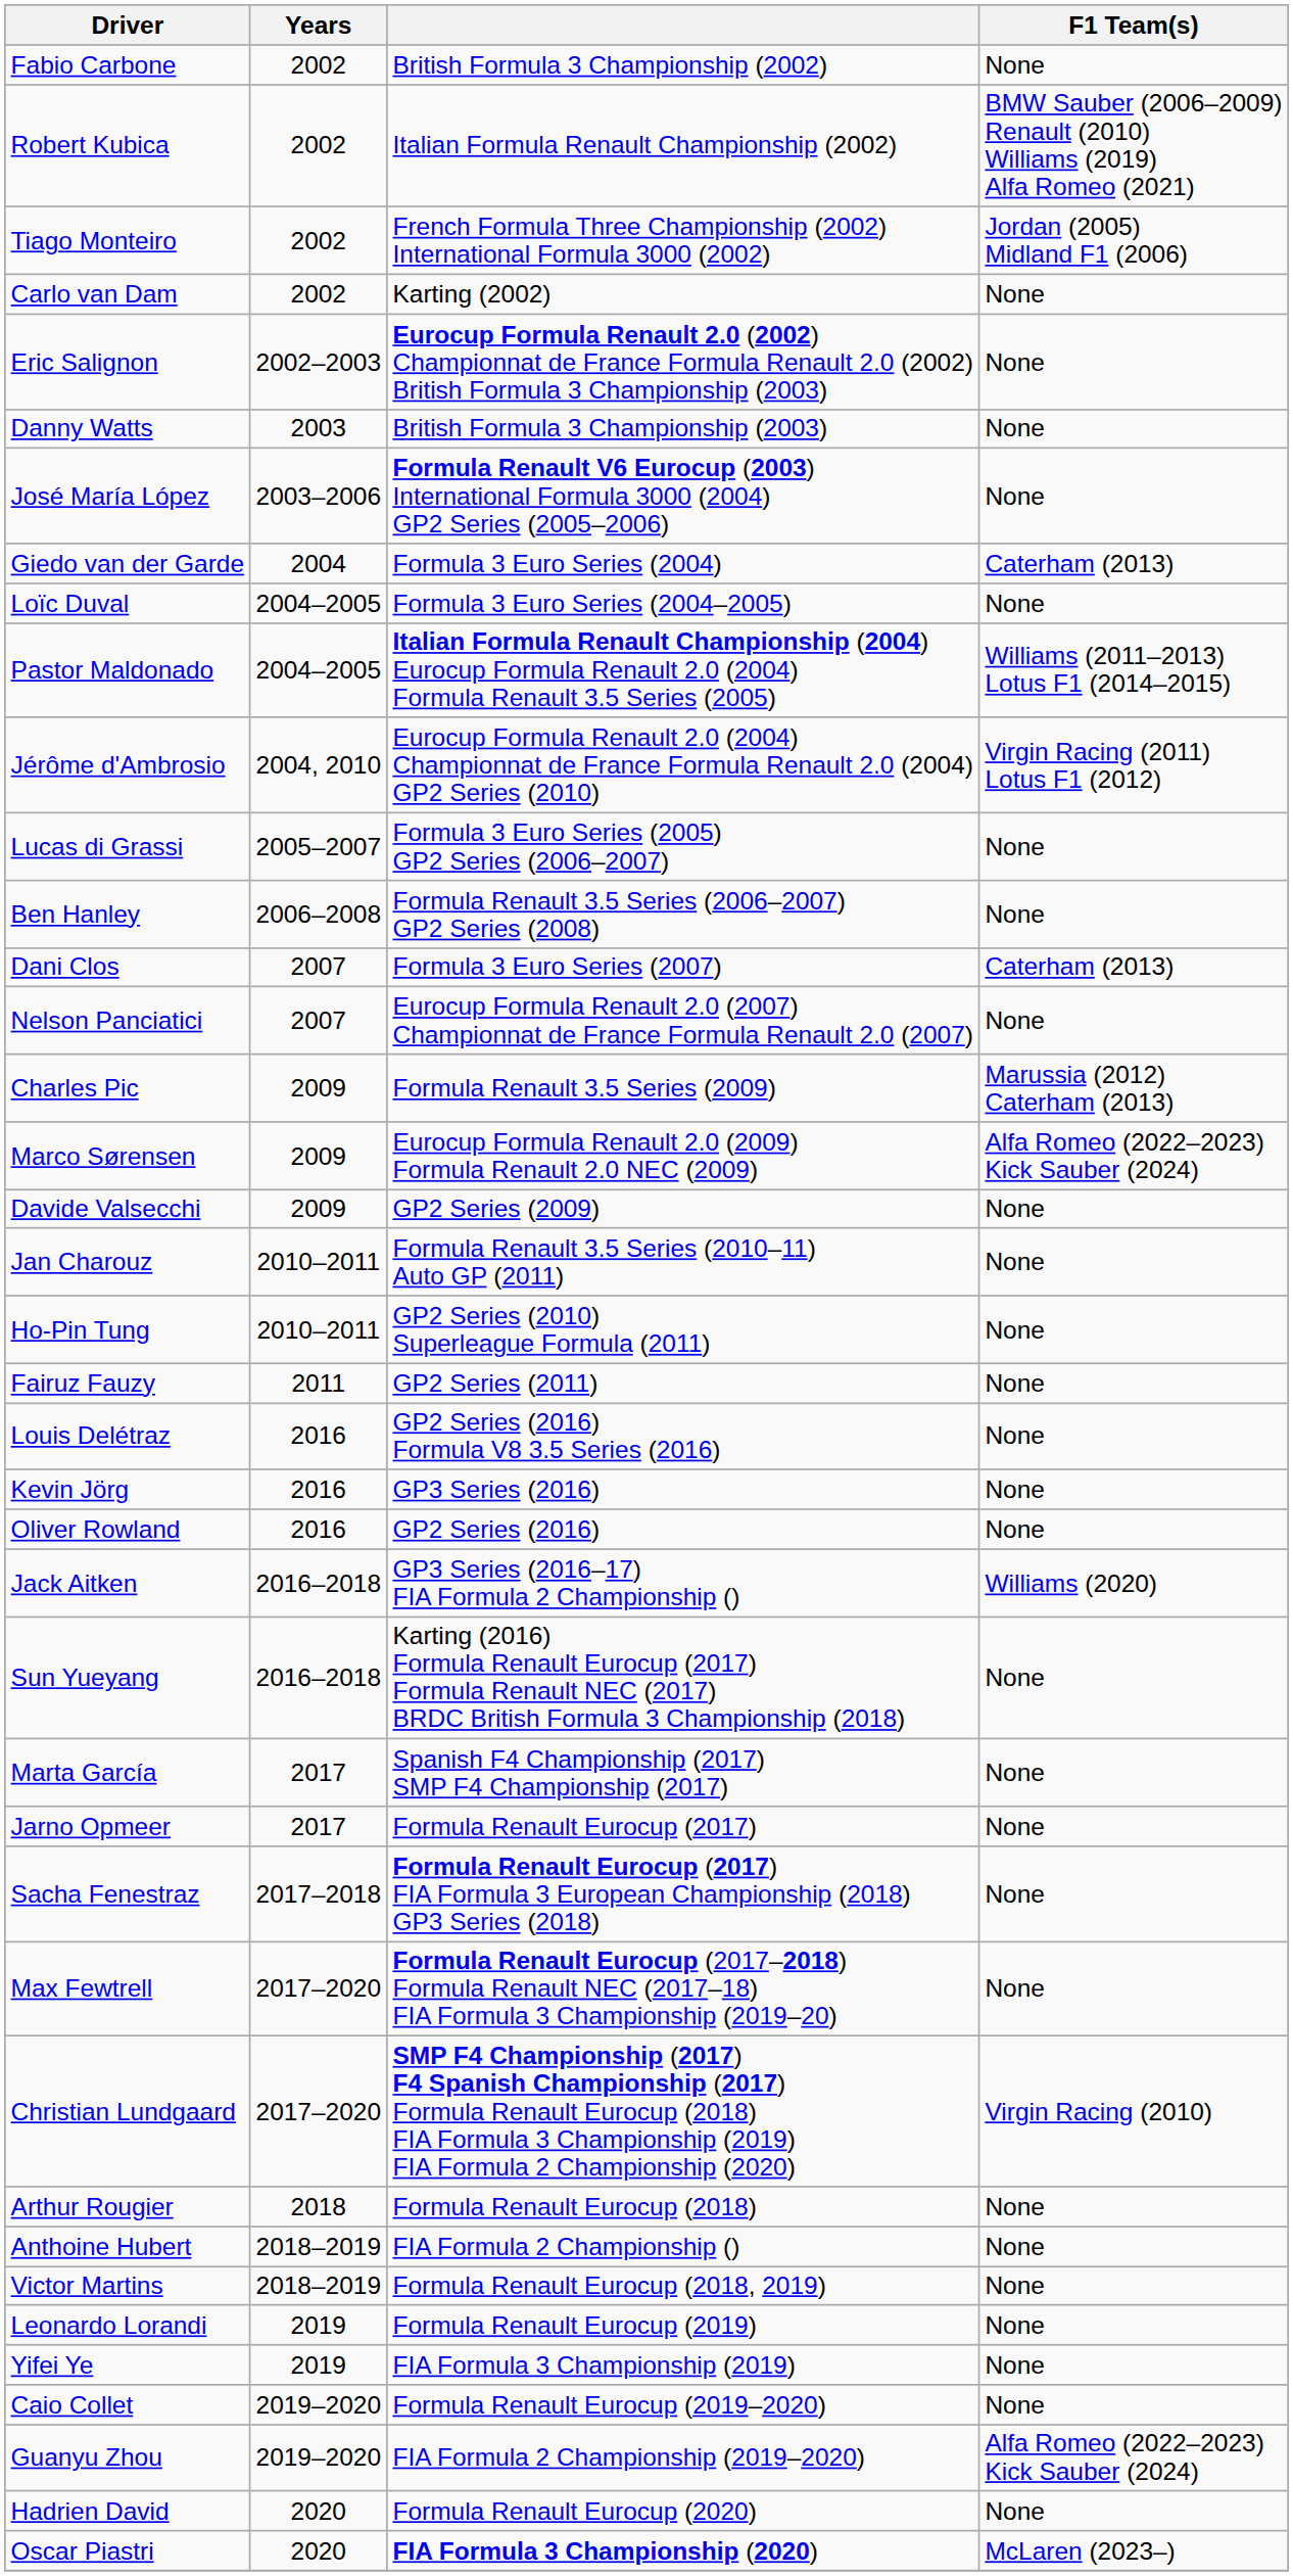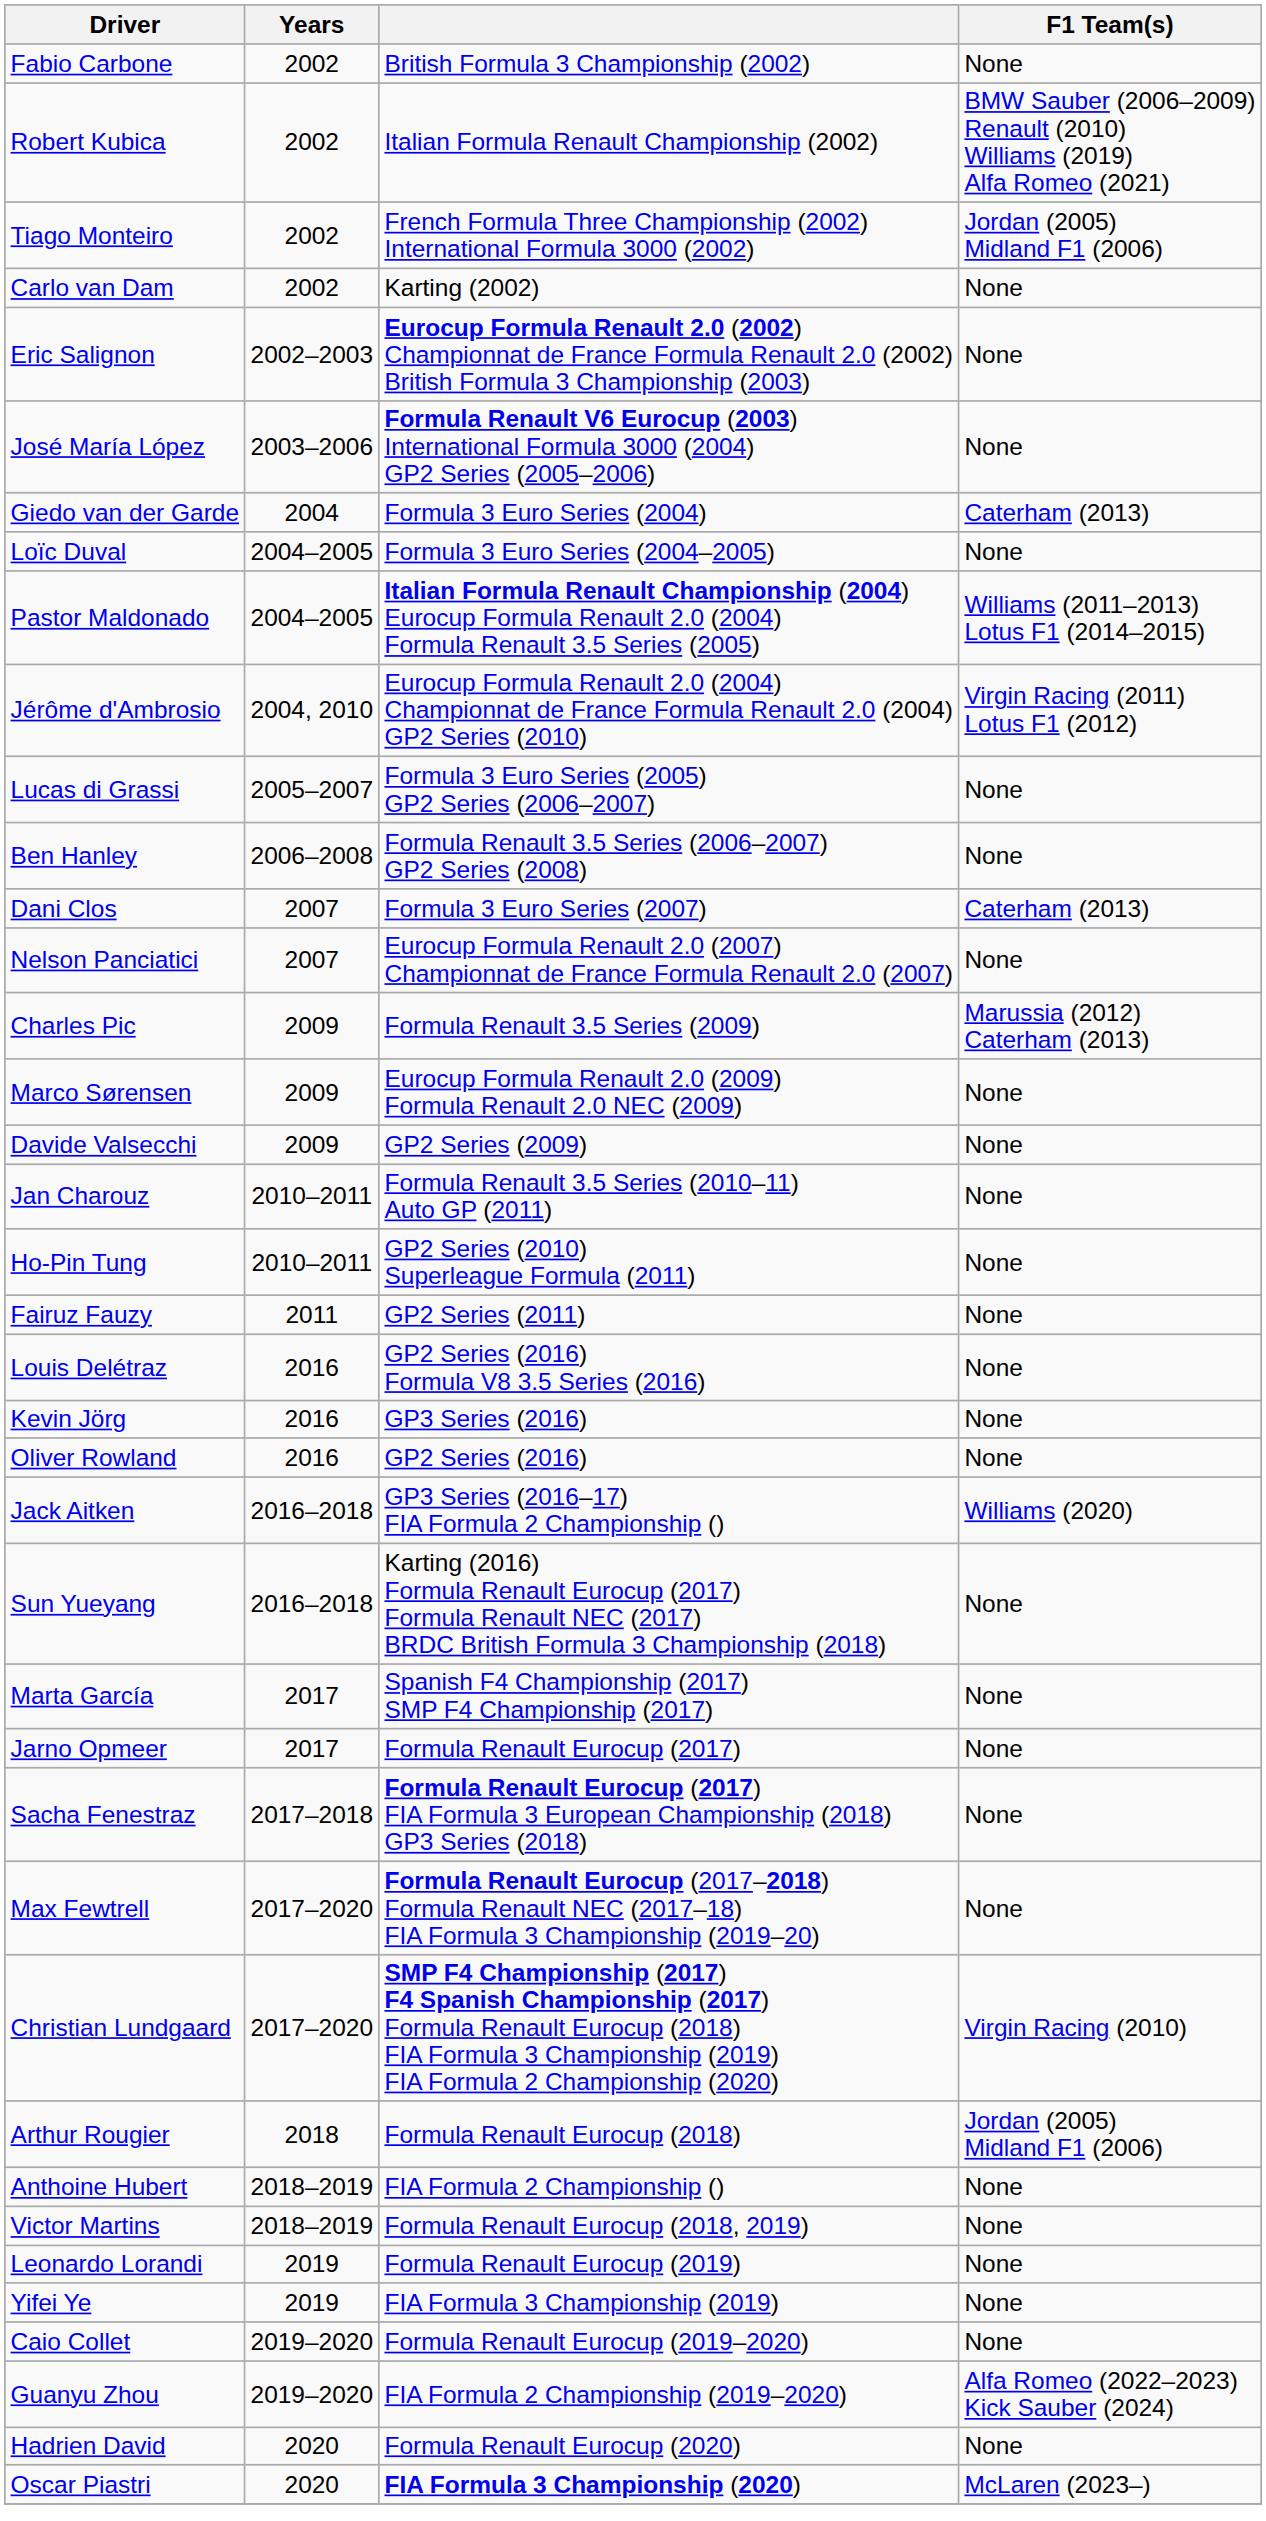 <table class="wikitable sortable" border="1" style="font-size: 90%;">
 <tr>
 <th>Driver</th>
 <th>Years</th>
 <th class="unsortable"></th>
 <th>F1 Team(s)</th>
 </tr>
 <tr>
 <td> <a href='#'>Fabio Carbone</a></td>
 <td align="center">2002</td>
 <td><a href='#'>British Formula 3 Championship</a> (<a href='#'>2002</a>)</td>
 <td>None</td>
 </tr>
 <tr>
 <td> <a href='#'>Robert Kubica</a></td>
 <td align="center">2002</td>
 <td><a href='#'>Italian Formula Renault Championship</a> (2002)</td>
 <td><a href='#'>BMW Sauber</a> (2006–2009)<br><a href='#'>Renault</a> (2010)<br><a href='#'>Williams</a> (2019)<br><a href='#'>Alfa Romeo</a> (2021)</td>
 </tr>
 <tr>
 <td> <a href='#'>Tiago Monteiro</a></td>
 <td align="center">2002</td>
 <td><a href='#'>French Formula Three Championship</a> (<a href='#'>2002</a>)<br><a href='#'>International Formula 3000</a> (<a href='#'>2002</a>)</td>
 <td><a href='#'>Jordan</a> (2005)<br><a href='#'>Midland F1</a> (2006)</td>
 </tr>
 <tr>
 <td> <a href='#'>Carlo van Dam</a></td>
 <td align="center">2002</td>
 <td>Karting (2002)</td>
 <td>None</td>
 </tr>
 <tr>
 <td> <a href='#'>Eric Salignon</a></td>
 <td align="center">2002–2003</td>
 <td><strong><a href='#'>Eurocup Formula Renault 2.0</a></strong> (<a href='#'><strong>2002</strong></a>)<br><a href='#'>Championnat de France Formula Renault 2.0</a> (2002)<br><a href='#'>British Formula 3 Championship</a> (<a href='#'>2003</a>)</td>
-<td>None</td>
-</tr>
-<tr>
-<td> <a href='#'>Danny Watts</a></td>
-<td align="center">2003</td>
-<td><a href='#'>British Formula 3 Championship</a> (<a href='#'>2003</a>)</td>
 <td>None</td>
 </tr>
 <tr>
 <td> <a href='#'>José María López</a></td>
 <td align="center">2003–2006</td>
 <td><strong><a href='#'>Formula Renault V6 Eurocup</a></strong> (<strong><a href='#'>2003</a></strong>)<br><a href='#'>International Formula 3000</a> (<a href='#'>2004</a>)<br><a href='#'>GP2 Series</a> (<a href='#'>2005</a>–<a href='#'>2006</a>)</td>
 <td>None</td>
 </tr>
 <tr>
 <td> <a href='#'>Giedo van der Garde</a></td>
 <td align="center">2004</td>
 <td><a href='#'>Formula 3 Euro Series</a> (<a href='#'>2004</a>)</td>
 <td><a href='#'>Caterham</a> (2013)</td>
 </tr>
 <tr>
 <td> <a href='#'>Loïc Duval</a></td>
 <td align="center">2004–2005</td>
 <td><a href='#'>Formula 3 Euro Series</a> (<a href='#'>2004</a>–<a href='#'>2005</a>)</td>
 <td>None</td>
 </tr>
 <tr>
 <td> <a href='#'>Pastor Maldonado</a></td>
 <td align="center">2004–2005</td>
 <td><strong><a href='#'>Italian Formula Renault Championship</a></strong> (<a href='#'><strong>2004</strong></a>)<br><a href='#'>Eurocup Formula Renault 2.0</a> (<a href='#'>2004</a>)<br><a href='#'>Formula Renault 3.5 Series</a> (<a href='#'>2005</a>)</td>
 <td><a href='#'>Williams</a> (2011–2013)<br><a href='#'>Lotus F1</a> (2014–2015)</td>
 </tr>
 <tr>
 <td> <a href='#'>Jérôme d'Ambrosio</a></td>
 <td align="center">2004, 2010</td>
 <td><a href='#'>Eurocup Formula Renault 2.0</a> (<a href='#'>2004</a>)<br><a href='#'>Championnat de France Formula Renault 2.0</a> (2004)<br><a href='#'>GP2 Series</a> (<a href='#'>2010</a>)</td>
 <td><a href='#'>Virgin Racing</a> (2011)<br><a href='#'>Lotus F1</a> (2012)</td>
 </tr>
 <tr>
 <td> <a href='#'>Lucas di Grassi</a></td>
 <td align="center">2005–2007</td>
 <td><a href='#'>Formula 3 Euro Series</a> (<a href='#'>2005</a>)<br><a href='#'>GP2 Series</a> (<a href='#'>2006</a>–<a href='#'>2007</a>)</td>
 <td>None</td>
 </tr>
 <tr>
 <td> <a href='#'>Ben Hanley</a></td>
 <td align="center">2006–2008</td>
 <td><a href='#'>Formula Renault 3.5 Series</a> (<a href='#'>2006</a>–<a href='#'>2007</a>)<br><a href='#'>GP2 Series</a> (<a href='#'>2008</a>)</td>
 <td>None</td>
 </tr>
 <tr>
 <td> <a href='#'>Dani Clos</a></td>
 <td align="center">2007</td>
 <td><a href='#'>Formula 3 Euro Series</a> (<a href='#'>2007</a>)</td>
 <td><a href='#'>Caterham</a> (2013)</td>
 </tr>
 <tr>
 <td> <a href='#'>Nelson Panciatici</a></td>
 <td align="center">2007</td>
 <td><a href='#'>Eurocup Formula Renault 2.0</a> (<a href='#'>2007</a>)<br><a href='#'>Championnat de France Formula Renault 2.0</a> (<a href='#'>2007</a>)</td>
 <td>None</td>
 </tr>
 <tr>
 <td> <a href='#'>Charles Pic</a></td>
 <td align="center">2009</td>
 <td><a href='#'>Formula Renault 3.5 Series</a> (<a href='#'>2009</a>)</td>
 <td><a href='#'>Marussia</a> (2012)<br><a href='#'>Caterham</a> (2013)</td>
 </tr>
 <tr>
 <td> <a href='#'>Marco Sørensen</a></td>
 <td align="center">2009</td>
 <td><a href='#'>Eurocup Formula Renault 2.0</a> (<a href='#'>2009</a>)<br><a href='#'>Formula Renault 2.0 NEC</a> (<a href='#'>2009</a>)</td>
-<td><a href='#'>Alfa Romeo</a> (2022–2023)<br><a href='#'>Kick Sauber</a> (2024)</td>
+<td>None</td>
 </tr>
 <tr>
 <td> <a href='#'>Davide Valsecchi</a></td>
 <td align="center">2009</td>
 <td><a href='#'>GP2 Series</a> (<a href='#'>2009</a>)</td>
 <td>None</td>
 </tr>
 <tr>
 <td> <a href='#'>Jan Charouz</a></td>
 <td align="center">2010–2011</td>
 <td><a href='#'>Formula Renault 3.5 Series</a> (<a href='#'>2010</a>–<a href='#'>11</a>)<br><a href='#'>Auto GP</a> (<a href='#'>2011</a>)</td>
 <td>None</td>
 </tr>
 <tr>
 <td> <a href='#'>Ho-Pin Tung</a></td>
 <td align="center">2010–2011</td>
 <td><a href='#'>GP2 Series</a> (<a href='#'>2010</a>)<br><a href='#'>Superleague Formula</a> (<a href='#'>2011</a>)</td>
 <td>None</td>
 </tr>
 <tr>
 <td> <a href='#'>Fairuz Fauzy</a></td>
 <td align="center">2011</td>
 <td><a href='#'>GP2 Series</a> (<a href='#'>2011</a>)</td>
 <td>None</td>
 </tr>
 <tr>
 <td> <a href='#'>Louis Delétraz</a></td>
 <td align="center">2016</td>
 <td><a href='#'>GP2 Series</a> (<a href='#'>2016</a>)<br><a href='#'>Formula V8 3.5 Series</a> (<a href='#'>2016</a>)</td>
 <td>None</td>
 </tr>
 <tr>
 <td> <a href='#'>Kevin Jörg</a></td>
 <td align="center">2016</td>
 <td><a href='#'>GP3 Series</a> (<a href='#'>2016</a>)</td>
 <td>None</td>
 </tr>
 <tr>
 <td> <a href='#'>Oliver Rowland</a></td>
 <td align="center">2016</td>
 <td><a href='#'>GP2 Series</a> (<a href='#'>2016</a>)</td>
 <td>None</td>
 </tr>
 <tr>
 <td> <a href='#'>Jack Aitken</a></td>
 <td align=center>2016–2018</td>
 <td><a href='#'>GP3 Series</a> (<a href='#'>2016</a>–<a href='#'>17</a>)<br><a href='#'>FIA Formula 2 Championship</a> ()</td>
 <td><a href='#'>Williams</a> (2020)</td>
 </tr>
 <tr>
 <td> <a href='#'>Sun Yueyang</a></td>
 <td align="center">2016–2018</td>
 <td>Karting (2016)<br><a href='#'>Formula Renault Eurocup</a> (<a href='#'>2017</a>)<br><a href='#'>Formula Renault NEC</a> (<a href='#'>2017</a>)<br><a href='#'>BRDC British Formula 3 Championship</a> (<a href='#'>2018</a>)</td>
 <td>None</td>
 </tr>
 <tr>
 <td> <a href='#'>Marta García</a></td>
 <td align=center>2017</td>
 <td><a href='#'>Spanish F4 Championship</a> (<a href='#'>2017</a>)<br><a href='#'>SMP F4 Championship</a> (<a href='#'>2017</a>)</td>
 <td>None</td>
 </tr>
 <tr>
 <td> <a href='#'>Jarno Opmeer</a></td>
 <td align=center>2017</td>
 <td><a href='#'>Formula Renault Eurocup</a> (<a href='#'>2017</a>)</td>
 <td>None</td>
 </tr>
 <tr>
 <td> <a href='#'>Sacha Fenestraz</a></td>
 <td align="center">2017–2018</td>
 <td><strong><a href='#'>Formula Renault Eurocup</a></strong> (<strong><a href='#'>2017</a></strong>) <br> <a href='#'>FIA Formula 3 European Championship</a> (<a href='#'>2018</a>)<br><a href='#'>GP3 Series</a> (<a href='#'>2018</a>)</td>
 <td>None</td>
 </tr>
 <tr>
 <td> <a href='#'>Max Fewtrell</a></td>
 <td align="center">2017–2020</td>
 <td><strong><a href='#'>Formula Renault Eurocup</a></strong> (<a href='#'>2017</a>–<strong><a href='#'>2018</a></strong>) <br> <a href='#'>Formula Renault NEC</a> (<a href='#'>2017</a>–<a href='#'>18</a>) <br> <a href='#'>FIA Formula 3 Championship</a> (<a href='#'>2019</a>–<a href='#'>20</a>)</td>
 <td>None</td>
 </tr>
 <tr>
 <td> <a href='#'>Christian Lundgaard</a></td>
 <td align=center>2017–2020</td>
 <td><strong><a href='#'>SMP F4 Championship</a></strong> (<strong><a href='#'>2017</a></strong>)<br><strong><a href='#'>F4 Spanish Championship</a></strong> (<strong><a href='#'>2017</a></strong>)<br><a href='#'>Formula Renault Eurocup</a> (<a href='#'>2018</a>)<br><a href='#'>FIA Formula 3 Championship</a> (<a href='#'>2019</a>)<br><a href='#'>FIA Formula 2 Championship</a> (<a href='#'>2020</a>)</td>
 <td><a href='#'>Virgin Racing</a> (2010)</td>
 </tr>
 <tr>
 <td> <a href='#'>Arthur Rougier</a></td>
 <td align=center>2018</td>
 <td><a href='#'>Formula Renault Eurocup</a> (<a href='#'>2018</a>)</td>
-<td>None</td>
+<td><a href='#'>Jordan</a> (2005)<br><a href='#'>Midland F1</a> (2006)</td>
 </tr>
 <tr>
 <td> <a href='#'>Anthoine Hubert</a></td>
 <td align="center">2018–2019</td>
 <td><a href='#'>FIA Formula 2 Championship</a> ()</td>
 <td>None</td>
 </tr>
 <tr>
 <td> <a href='#'>Victor Martins</a></td>
 <td align=center>2018–2019</td>
 <td><a href='#'>Formula Renault Eurocup</a> (<a href='#'>2018</a>, <a href='#'>2019</a>)</td>
 <td>None</td>
 </tr>
 <tr>
 <td> <a href='#'>Leonardo Lorandi</a></td>
 <td align="center">2019</td>
 <td><a href='#'>Formula Renault Eurocup</a> (<a href='#'>2019</a>)</td>
 <td>None</td>
 </tr>
 <tr>
 <td> <a href='#'>Yifei Ye</a></td>
 <td align=center>2019</td>
 <td><a href='#'>FIA Formula 3 Championship</a> (<a href='#'>2019</a>)</td>
 <td>None</td>
 </tr>
 <tr>
 <td> <a href='#'>Caio Collet</a></td>
 <td align=center>2019–2020</td>
 <td><a href='#'>Formula Renault Eurocup</a> (<a href='#'>2019</a>–<a href='#'>2020</a>)</td>
 <td>None</td>
 </tr>
 <tr>
 <td> <a href='#'>Guanyu Zhou</a></td>
 <td align=center>2019–2020</td>
 <td><a href='#'>FIA Formula 2 Championship</a> (<a href='#'>2019</a>–<a href='#'>2020</a>)</td>
 <td><a href='#'>Alfa Romeo</a> (2022–2023)<br><a href='#'>Kick Sauber</a> (2024)</td>
 </tr>
 <tr>
 <td> <a href='#'>Hadrien David</a></td>
 <td align=center>2020</td>
 <td><a href='#'>Formula Renault Eurocup</a> (<a href='#'>2020</a>)</td>
 <td>None</td>
 </tr>
 <tr>
 <td> <a href='#'>Oscar Piastri</a></td>
 <td align=center>2020</td>
 <td><strong><a href='#'>FIA Formula 3 Championship</a></strong> (<strong><a href='#'>2020</a></strong>)</td>
 <td><a href='#'>McLaren</a> (2023–)</td>
 </tr>
 <tr>
 </tr>
 </table>
